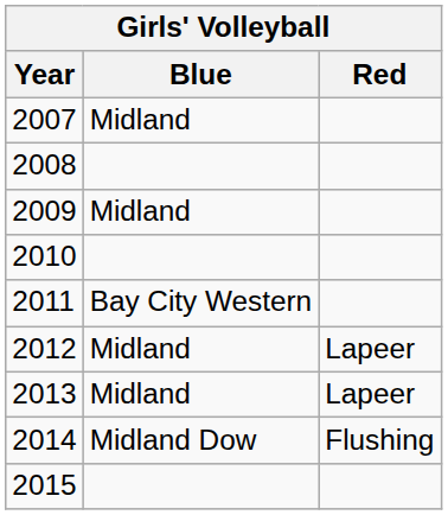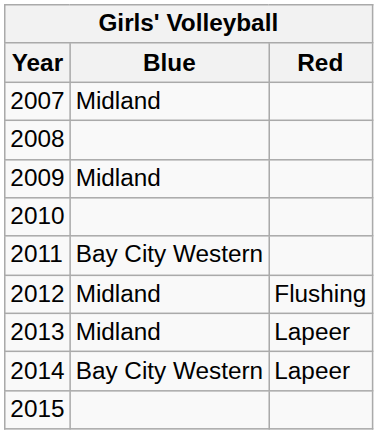 <table class="wikitable collapsible">
 <tr>
 <th colspan=3>Girls' Volleyball</th>
 </tr>
 <tr>
 <th>Year</th>
 <th>Blue</th>
 <th>Red</th>
 </tr>
 <tr>
 <td>2007</td>
 <td>Midland</td>
 <td></td>
 </tr>
 <tr>
 <td>2008</td>
 <td></td>
 <td></td>
 </tr>
 <tr>
 <td>2009</td>
 <td>Midland</td>
 <td></td>
 </tr>
 <tr>
 <td>2010</td>
 <td></td>
 <td></td>
 </tr>
 <tr>
 <td>2011</td>
 <td>Bay City Western</td>
 <td></td>
 </tr>
 <tr>
 <td>2012</td>
 <td>Midland</td>
-<td>Lapeer</td>
+<td>Flushing</td>
 </tr>
 <tr>
 <td>2013</td>
 <td>Midland</td>
 <td>Lapeer</td>
 </tr>
 <tr>
 <td>2014</td>
-<td>Midland Dow</td>
-<td>Flushing</td>
+<td>Bay City Western</td>
+<td>Lapeer</td>
 </tr>
 <tr>
 <td>2015</td>
 <td></td>
 <td></td>
 </tr>
 </table>
